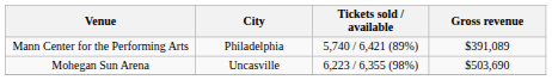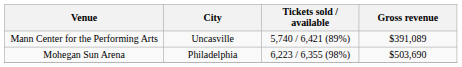 <table class="wikitable" style="text-align:center">
 <tr>
 <th style="width:250px;">Venue</th>
 <th style="width:150px;">City</th>
 <th style="width:150px;">Tickets sold / available</th>
 <th style="width:150px;">Gross revenue</th>
 </tr>
 <tr>
 <td>Mann Center for the Performing Arts</td>
-<td>Philadelphia</td>
+<td>Uncasville</td>
 <td>5,740 / 6,421 (89%)</td>
 <td>$391,089</td>
 </tr>
 <tr>
 <td>Mohegan Sun Arena</td>
-<td>Uncasville</td>
+<td>Philadelphia</td>
 <td>6,223 / 6,355 (98%)</td>
 <td>$503,690</td>
 </tr>
 <tr>
 </tr>
 </table>
